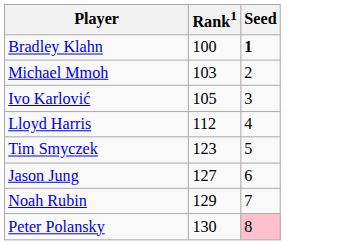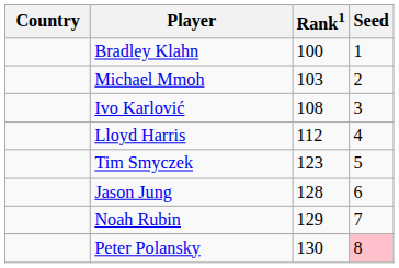 <table class="sortable wikitable">
 <tr>
+<th width="70">Country</th>
 <th width="175">Player</th>
 <th>Rank<sup>1</sup></th>
 <th>Seed</th>
 </tr>
 <tr>
+<td></td>
 <td><a href='#'>Bradley Klahn</a></td>
 <td>100</td>
-<td><strong>1</strong></td>
+<td>1</td>
 </tr>
 <tr>
+<td></td>
 <td><a href='#'>Michael Mmoh</a></td>
 <td>103</td>
 <td>2</td>
 </tr>
 <tr>
+<td></td>
 <td><a href='#'>Ivo Karlović</a></td>
-<td>105</td>
+<td>108</td>
 <td>3</td>
 </tr>
 <tr>
+<td></td>
 <td><a href='#'>Lloyd Harris</a></td>
 <td>112</td>
 <td>4</td>
 </tr>
 <tr>
+<td></td>
 <td><a href='#'>Tim Smyczek</a></td>
 <td>123</td>
 <td>5</td>
 </tr>
 <tr>
+<td></td>
 <td><a href='#'>Jason Jung</a></td>
-<td>127</td>
+<td>128</td>
 <td>6</td>
 </tr>
 <tr>
+<td></td>
 <td><a href='#'>Noah Rubin</a></td>
 <td>129</td>
 <td>7</td>
 </tr>
 <tr>
+<td></td>
 <td><a href='#'>Peter Polansky</a></td>
 <td>130</td>
 <td style="background: pink;">8</td>
 </tr>
 </table>
